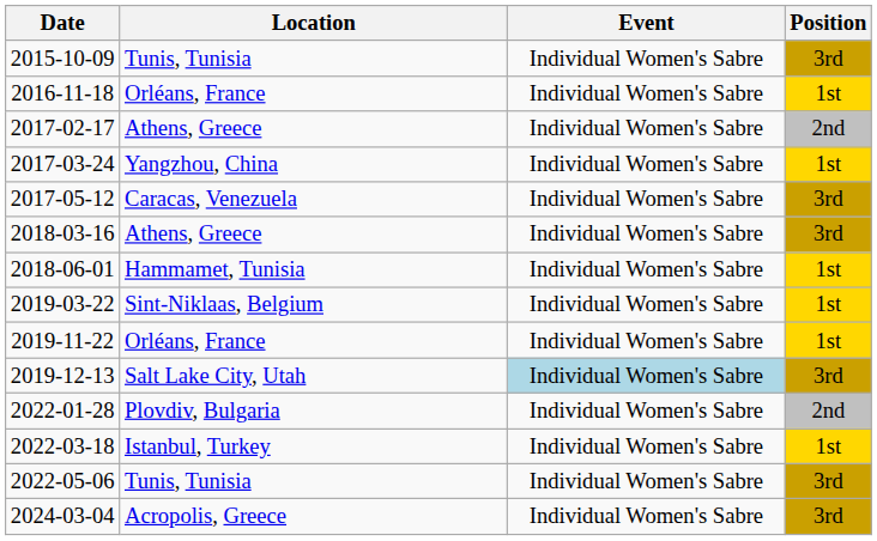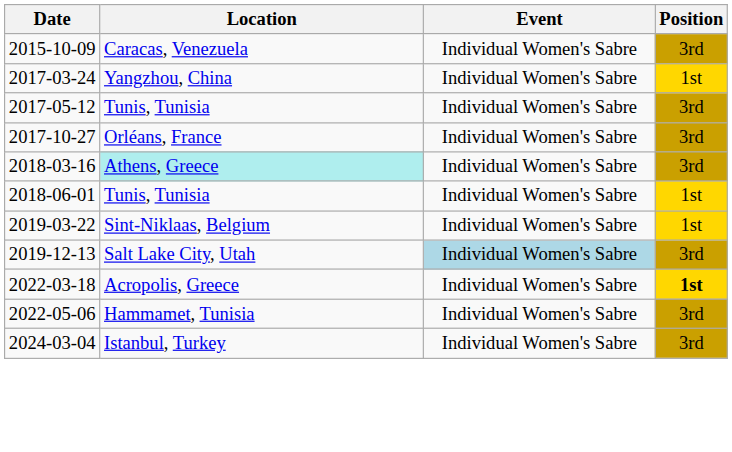 <table class="wikitable" style="text-align:center;">
 <tr>
 <th>Date</th>
 <th style="width:17em">Location</th>
 <th style="width:12em">Event</th>
 <th>Position</th>
 </tr>
 <tr>
 <td>2015-10-09</td>
-<td rowspan="1" align="left"> <a href='#'>Tunis</a>, <a href='#'>Tunisia</a></td>
+<td rowspan="1" align="left"> <a href='#'>Caracas</a>, <a href='#'>Venezuela</a></td>
 <td>Individual Women's Sabre</td>
 <td bgcolor="caramel">3rd</td>
-</tr>
-<tr>
-<td>2016-11-18</td>
-<td rowspan="1" align="left"> <a href='#'>Orléans</a>, <a href='#'>France</a></td>
-<td>Individual Women's Sabre</td>
-<td bgcolor="gold">1st</td>
-</tr>
-<tr>
-<td>2017-02-17</td>
-<td rowspan="1" align="left"> <a href='#'>Athens</a>, <a href='#'>Greece</a></td>
-<td>Individual Women's Sabre</td>
-<td bgcolor="silver">2nd</td>
 </tr>
 <tr>
 <td>2017-03-24</td>
 <td rowspan="1" align="left"> <a href='#'>Yangzhou</a>, <a href='#'>China</a></td>
 <td>Individual Women's Sabre</td>
 <td bgcolor="gold">1st</td>
 </tr>
 <tr>
 <td rowspan="1">2017-05-12</td>
-<td rowspan="1" align="left"> <a href='#'>Caracas</a>, <a href='#'>Venezuela</a></td>
+<td rowspan="1" align="left"> <a href='#'>Tunis</a>, <a href='#'>Tunisia</a></td>
+<td>Individual Women's Sabre</td>
+<td bgcolor="caramel">3rd</td>
+</tr>
+<tr>
+<td>2017-10-27</td>
+<td rowspan="1" align="left"> <a href='#'>Orléans</a>, <a href='#'>France</a></td>
 <td>Individual Women's Sabre</td>
 <td bgcolor="caramel">3rd</td>
 </tr>
 <tr>
 <td>2018-03-16</td>
-<td rowspan="1" align="left"> <a href='#'>Athens</a>, <a href='#'>Greece</a></td>
+<td rowspan="1" align="left" style="background: paleturquoise;"> <a href='#'>Athens</a>, <a href='#'>Greece</a></td>
 <td>Individual Women's Sabre</td>
 <td bgcolor="caramel">3rd</td>
 </tr>
 <tr>
 <td>2018-06-01</td>
-<td rowspan="1" align="left"> <a href='#'>Hammamet</a>, <a href='#'>Tunisia</a></td>
+<td rowspan="1" align="left"> <a href='#'>Tunis</a>, <a href='#'>Tunisia</a></td>
 <td>Individual Women's Sabre</td>
 <td bgcolor="gold">1st</td>
 </tr>
 <tr>
 <td>2019-03-22</td>
 <td rowspan="1" align="left"> <a href='#'>Sint-Niklaas</a>, <a href='#'>Belgium</a></td>
 <td>Individual Women's Sabre</td>
 <td bgcolor="gold">1st</td>
 </tr>
 <tr>
-<td>2019-11-22</td>
-<td rowspan="1" align="left"> <a href='#'>Orléans</a>, <a href='#'>France</a></td>
-<td>Individual Women's Sabre</td>
-<td bgcolor="gold">1st</td>
-</tr>
-<tr>
 <td>2019-12-13</td>
 <td rowspan="1" align="left"> <a href='#'>Salt Lake City</a>, <a href='#'>Utah</a></td>
 <td style="background: lightblue;">Individual Women's Sabre</td>
 <td bgcolor="caramel">3rd</td>
 </tr>
 <tr>
-<td>2022-01-28</td>
-<td rowspan="1" align="left"> <a href='#'>Plovdiv</a>, <a href='#'>Bulgaria</a></td>
+<td>2022-03-18</td>
+<td rowspan="1" align="left"> <a href='#'>Acropolis</a>, <a href='#'>Greece</a></td>
 <td>Individual Women's Sabre</td>
-<td bgcolor="silver">2nd</td>
-</tr>
-<tr>
-<td>2022-03-18</td>
-<td rowspan="1" align="left"> <a href='#'>Istanbul</a>, <a href='#'>Turkey</a></td>
-<td>Individual Women's Sabre</td>
-<td bgcolor="gold">1st</td>
+<td bgcolor="gold"><strong>1st</strong></td>
 </tr>
 <tr>
 <td>2022-05-06</td>
-<td rowspan="1" align="left"> <a href='#'>Tunis</a>, <a href='#'>Tunisia</a></td>
+<td rowspan="1" align="left"> <a href='#'>Hammamet</a>, <a href='#'>Tunisia</a></td>
 <td>Individual Women's Sabre</td>
 <td bgcolor="caramel">3rd</td>
 </tr>
 <tr>
 <td>2024-03-04</td>
-<td rowspan="1" align="left"> <a href='#'>Acropolis</a>, <a href='#'>Greece</a></td>
+<td rowspan="1" align="left"> <a href='#'>Istanbul</a>, <a href='#'>Turkey</a></td>
 <td>Individual Women's Sabre</td>
 <td bgcolor="caramel">3rd</td>
 </tr>
 </table>
